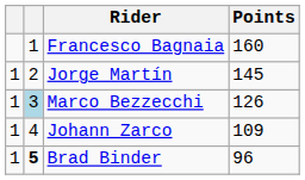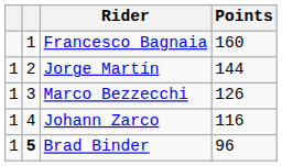 <table class="wikitable" style="font-size: 95%;">
 <tr>
 <th></th>
 <th></th>
 <th>Rider</th>
 <th>Points</th>
 </tr>
 <tr>
 <td></td>
 <td align=center>1</td>
 <td> <a href='#'>Francesco Bagnaia</a></td>
 <td align=left>160</td>
 </tr>
 <tr>
 <td> 1</td>
 <td align=center>2</td>
 <td> <a href='#'>Jorge Martín</a></td>
-<td align=left>145</td>
+<td align=left>144</td>
 </tr>
 <tr>
 <td> 1</td>
-<td align=center style="background: lightblue;">3</td>
+<td align=center>3</td>
 <td> <a href='#'>Marco Bezzecchi</a></td>
 <td align=left>126</td>
 </tr>
 <tr>
 <td> 1</td>
 <td align=center>4</td>
 <td> <a href='#'>Johann Zarco</a></td>
-<td align=left>109</td>
+<td align=left>116</td>
 </tr>
 <tr>
 <td> 1</td>
 <td align=center><strong>5</strong></td>
 <td> <a href='#'>Brad Binder</a></td>
 <td align=left>96</td>
 </tr>
 </table>
